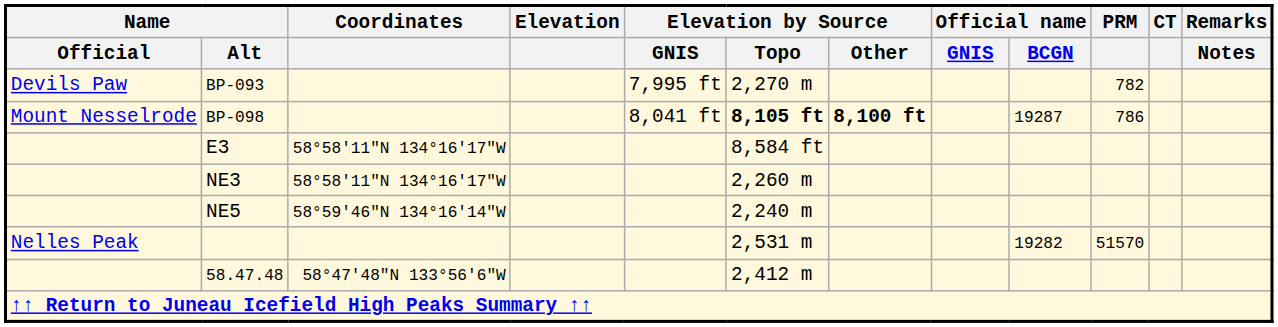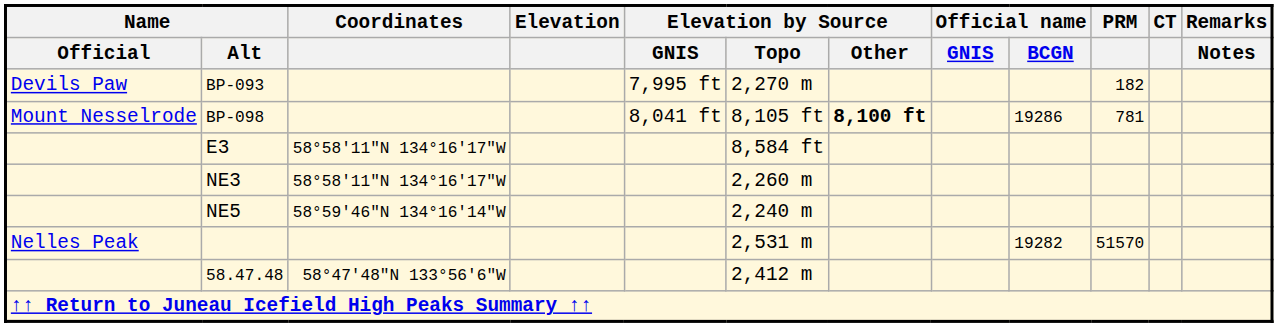 <table class="wikitable" style="border:2px solid black; background: cornsilk; color: black">
 <tr>
 <th colspan="2">Name</th>
 <th>Coordinates</th>
 <th>Elevation</th>
 <th colspan="3">Elevation by Source</th>
 <th colspan="2">Official name</th>
 <th>PRM</th>
 <th>CT </th>
 <th>Remarks</th>
 </tr>
 <tr>
 <th>Official</th>
 <th>Alt</th>
 <th></th>
 <th></th>
 <th>GNIS</th>
 <th>Topo</th>
 <th>Other</th>
 <th><a href='#'>GNIS</a></th>
 <th><a href='#'>BCGN</a></th>
 <th></th>
 <th></th>
 <th>Notes</th>
 </tr>
 <tr>
 <td><a href='#'>Devils Paw</a></td>
 <td><small>BP-093 </small></td>
 <td><small></small></td>
 <td style="text-align:right;"></td>
 <td>7,995 ft</td>
 <td>2,270 m</td>
 <td></td>
 <td><small></small></td>
 <td></td>
-<td style="text-align:right;"><small>782</small></td>
+<td style="text-align:right;"><small>182</small></td>
 <td></td>
 <td></td>
 </tr>
 <tr>
 <td><a href='#'>Mount Nesselrode</a></td>
 <td><small>BP-098 </small></td>
 <td><small></small></td>
 <td style="text-align:right;"></td>
 <td>8,041 ft</td>
-<td><strong>8,105 ft</strong></td>
+<td>8,105 ft</td>
 <td><strong>8,100 ft</strong></td>
 <td><small></small></td>
-<td><small>19287 </small></td>
-<td style="text-align:right;"><small>786</small></td>
+<td><small>19286 </small></td>
+<td style="text-align:right;"><small>781</small></td>
 <td></td>
 <td></td>
 </tr>
 <tr>
 <td></td>
 <td>E3</td>
 <td style="text-align:right;"><small>58°58′11″N 134°16′17″W</small></td>
 <td style="text-align:right;"></td>
 <td></td>
 <td>8,584 ft</td>
 <td></td>
 <td></td>
 <td></td>
 <td></td>
 <td></td>
 <td></td>
 </tr>
 <tr>
 <td></td>
 <td>NE3</td>
 <td style="text-align:right;"><small>58°58′11″N 134°16′17″W</small></td>
 <td style="text-align:right;"></td>
 <td></td>
 <td>2,260 m</td>
 <td></td>
 <td></td>
 <td></td>
 <td></td>
 <td></td>
 <td></td>
 </tr>
 <tr>
 <td></td>
 <td>NE5</td>
 <td style="text-align:right;"><small>58°59′46″N 134°16′14″W</small></td>
 <td style="text-align:right;"></td>
 <td></td>
 <td>2,240 m</td>
 <td></td>
 <td></td>
 <td></td>
 <td></td>
 <td></td>
 <td></td>
 </tr>
 <tr>
 <td><a href='#'>Nelles Peak</a></td>
 <td></td>
 <td><small></small></td>
 <td style="text-align:right;"></td>
 <td></td>
 <td>2,531 m</td>
 <td></td>
 <td></td>
 <td><small>19282</small></td>
 <td style="text-align:right;"><small>51570</small></td>
 <td></td>
 <td></td>
 </tr>
 <tr>
 <td></td>
 <td><small>58.47.48 </small></td>
 <td style="text-align:right;"><small>58°47′48″N 133°56′6″W</small></td>
 <td style="text-align:right;"></td>
 <td></td>
 <td>2,412 m</td>
 <td></td>
 <td></td>
 <td></td>
 <td></td>
 <td></td>
 <td></td>
 </tr>
 <tr>
 <td colspan="16"><a href='#'><strong>↑↑ Return to Juneau Icefield High Peaks Summary ↑↑</strong></a></td>
 </tr>
 <tr>
 </tr>
 </table>
